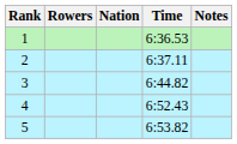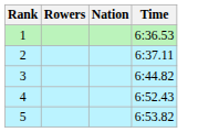 <table class="wikitable sortable" style="text-align:center">
 <tr>
 <th>Rank</th>
 <th>Rowers</th>
 <th>Nation</th>
 <th>Time</th>
-<th>Notes</th>
 </tr>
 <tr bgcolor=bbf3bb>
 <td>1</td>
 <td align=left data-sort-value="Pinsent, Matthew"></td>
 <td align=left></td>
 <td>6:36.53</td>
-<td></td>
 </tr>
 <tr bgcolor=bbf3ff>
 <td>2</td>
 <td align=left data-sort-value="Čop, Iztok"></td>
 <td align=left></td>
 <td>6:37.11</td>
-<td></td>
 </tr>
 <tr bgcolor=bbf3ff>
 <td>3</td>
 <td align=left data-sort-value="Küffer, Christoph"></td>
 <td align=left></td>
 <td>6:44.82</td>
-<td></td>
 </tr>
 <tr bgcolor=bbf3ff>
 <td>4</td>
 <td align=left data-sort-value="Pescatore, John"></td>
 <td align=left></td>
 <td>6:52.43</td>
-<td></td>
 </tr>
 <tr bgcolor=bbf3ff>
 <td>5</td>
 <td align=left data-sort-value="Kimura, Mitsuru"></td>
 <td align=left></td>
 <td>6:53.82</td>
-<td></td>
 </tr>
 </table>
